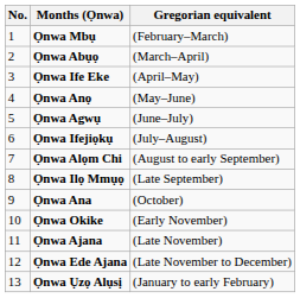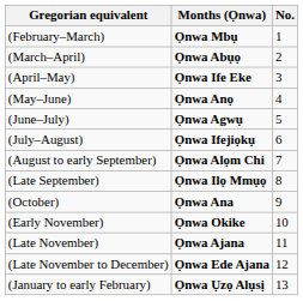 <table class="wikitable sortable">
 <tr>
+<th>Gregorian equivalent</th>
+<th>Months (Ọnwa)</th>
 <th>No.</th>
-<th>Months (Ọnwa)</th>
-<th>Gregorian equivalent</th>
 </tr>
 <tr>
+<td>(February–March)</td>
+<td><strong>Ọnwa Mbụ</strong></td>
 <td>1</td>
-<td><strong>Ọnwa Mbụ</strong></td>
-<td>(February–March)</td>
 </tr>
 <tr>
+<td>(March–April)</td>
+<td><strong>Ọnwa Abụọ</strong></td>
 <td>2</td>
-<td><strong>Ọnwa Abụọ</strong></td>
-<td>(March–April)</td>
 </tr>
 <tr>
+<td>(April–May)</td>
+<td><strong>Ọnwa Ife Eke</strong></td>
 <td>3</td>
-<td><strong>Ọnwa Ife Eke</strong></td>
-<td>(April–May)</td>
 </tr>
 <tr>
+<td>(May–June)</td>
+<td><strong>Ọnwa Anọ</strong></td>
 <td>4</td>
-<td><strong>Ọnwa Anọ</strong></td>
-<td>(May–June)</td>
 </tr>
 <tr>
+<td>(June–July)</td>
+<td><strong>Ọnwa Agwụ</strong></td>
 <td>5</td>
-<td><strong>Ọnwa Agwụ</strong></td>
-<td>(June–July)</td>
 </tr>
 <tr>
+<td>(July–August)</td>
+<td><strong>Ọnwa Ifejiọkụ</strong></td>
 <td>6</td>
-<td><strong>Ọnwa Ifejiọkụ</strong></td>
-<td>(July–August)</td>
 </tr>
 <tr>
+<td>(August to early September)</td>
+<td><strong>Ọnwa Alọm Chi</strong></td>
 <td>7</td>
-<td><strong>Ọnwa Alọm Chi</strong></td>
-<td>(August to early September)</td>
 </tr>
 <tr>
+<td>(Late September)</td>
+<td><strong>Ọnwa Ilọ Mmụọ</strong></td>
 <td>8</td>
-<td><strong>Ọnwa Ilọ Mmụọ</strong></td>
-<td>(Late September)</td>
 </tr>
 <tr>
+<td>(October)</td>
+<td><strong>Ọnwa Ana</strong></td>
 <td>9</td>
-<td><strong>Ọnwa Ana</strong></td>
-<td>(October)</td>
 </tr>
 <tr>
+<td>(Early November)</td>
+<td><strong>Ọnwa Okike</strong></td>
 <td>10</td>
-<td><strong>Ọnwa Okike</strong></td>
-<td>(Early November)</td>
 </tr>
 <tr>
+<td>(Late November)</td>
+<td><strong>Ọnwa Ajana</strong></td>
 <td>11</td>
-<td><strong>Ọnwa Ajana</strong></td>
-<td>(Late November)</td>
 </tr>
 <tr>
+<td>(Late November to December)</td>
+<td><strong>Ọnwa Ede Ajana</strong></td>
 <td>12</td>
-<td><strong>Ọnwa Ede Ajana</strong></td>
-<td>(Late November to December)</td>
 </tr>
 <tr>
+<td>(January to early February)</td>
+<td><strong>Ọnwa Ụzọ Alụsị</strong></td>
 <td>13</td>
-<td><strong>Ọnwa Ụzọ Alụsị</strong></td>
-<td>(January to early February)</td>
 </tr>
 </table>
